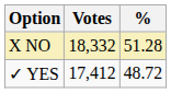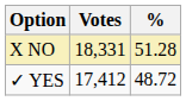 <table class="wikitable">
 <tr>
 <th>Option</th>
 <th>Votes</th>
 <th>%</th>
 </tr>
 <tr>
 <td style=background:#f8f1bd>X NO</td>
-<td style=background:#f8f1bd>18,332</td>
+<td style=background:#f8f1bd>18,331</td>
 <td style=background:#f8f1bd>51.28</td>
 </tr>
 <tr>
 <td>✓ YES</td>
 <td>17,412</td>
 <td>48.72</td>
 </tr>
 </table>
